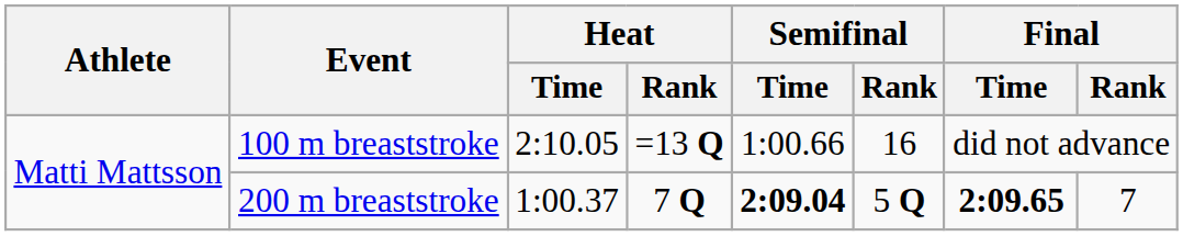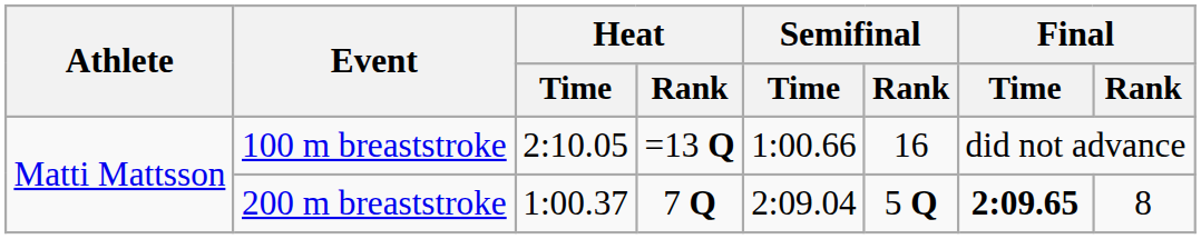 <table class="wikitable" style="text-align:center; font-size:90%">
 <tr>
 <th rowspan="2">Athlete</th>
 <th rowspan="2">Event</th>
 <th colspan="2">Heat</th>
 <th colspan="2">Semifinal</th>
 <th colspan="2">Final</th>
 </tr>
 <tr style="font-size:95%">
 <th>Time</th>
 <th>Rank</th>
 <th>Time</th>
 <th>Rank</th>
 <th>Time</th>
 <th>Rank</th>
 </tr>
 <tr>
 <td rowspan=2 align=left><a href='#'>Matti Mattsson</a></td>
 <td align=left><a href='#'>100 m breaststroke</a></td>
 <td>2:10.05</td>
 <td>=13 <strong>Q</strong></td>
 <td>1:00.66</td>
 <td>16</td>
 <td colspan=2>did not advance</td>
 </tr>
 <tr>
 <td align=left><a href='#'>200 m breaststroke</a></td>
 <td>1:00.37</td>
 <td>7 <strong>Q</strong></td>
-<td><strong>2:09.04</strong></td>
+<td>2:09.04</td>
 <td>5 <strong>Q</strong></td>
 <td><strong>2:09.65</strong></td>
-<td>7</td>
+<td>8</td>
 </tr>
 </table>
